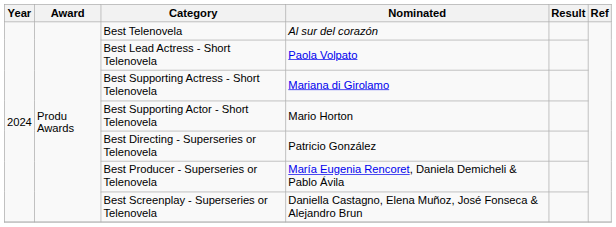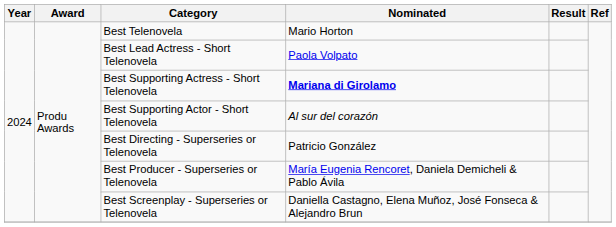 <table class="wikitable plainrowheaders">
 <tr>
 <th scope="col">Year</th>
 <th scope="col">Award</th>
 <th scope="col">Category</th>
 <th scope="col">Nominated</th>
 <th scope="col">Result</th>
 <th scope="col">Ref</th>
 </tr>
 <tr>
 <td rowspan="7">2024</td>
 <td rowspan="7">Produ Awards</td>
 <td>Best Telenovela</td>
-<td><em>Al sur del corazón</em></td>
+<td>Mario Horton</td>
 <td></td>
 <td align="center" rowspan="7"></td>
 </tr>
 <tr>
 <td>Best Lead Actress - Short Telenovela</td>
 <td><a href='#'>Paola Volpato</a></td>
 <td></td>
 </tr>
 <tr>
 <td>Best Supporting Actress - Short Telenovela</td>
-<td><a href='#'>Mariana di Girolamo</a></td>
+<td><strong><a href='#'>Mariana di Girolamo</a></strong></td>
 <td></td>
 </tr>
 <tr>
 <td>Best Supporting Actor - Short Telenovela</td>
-<td>Mario Horton</td>
+<td><em>Al sur del corazón</em></td>
 <td></td>
 </tr>
 <tr>
 <td>Best Directing - Superseries or Telenovela</td>
 <td>Patricio González</td>
 <td></td>
 </tr>
 <tr>
 <td>Best Producer - Superseries or Telenovela</td>
 <td><a href='#'>María Eugenia Rencoret</a>, Daniela Demicheli & Pablo Ávila</td>
 <td></td>
 </tr>
 <tr>
 <td>Best Screenplay - Superseries or Telenovela</td>
 <td>Daniella Castagno, Elena Muñoz, José Fonseca & Alejandro Brun</td>
 <td></td>
 </tr>
 <tr>
 </tr>
 </table>
